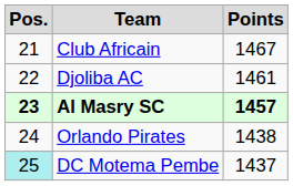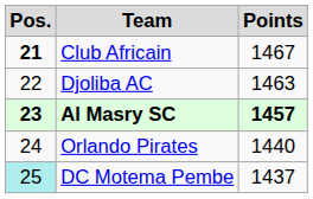 <table class="wikitable" style="text-align: center;">
 <tr>
 <th style="background:#DCDCDC">Pos.</th>
 <th style="background:#DCDCDC">Team</th>
 <th style="background:#DCDCDC">Points</th>
 </tr>
 <tr>
-<td align=center>21</td>
+<td align=center><strong>21</strong></td>
 <td align=left> <a href='#'>Club Africain</a></td>
 <td align=center>1467</td>
 </tr>
 <tr>
 <td align=center>22</td>
 <td align=left> <a href='#'>Djoliba AC</a></td>
-<td align=center>1461</td>
+<td align=center>1463</td>
 </tr>
 <tr style="background:#dfd;">
 <td align=center><strong>23</strong></td>
 <td align=left> <strong>Al Masry SC</strong></td>
 <td align=center><strong>1457</strong></td>
 </tr>
 <tr>
 <td align=center>24</td>
 <td align=left> <a href='#'>Orlando Pirates</a></td>
-<td align=center>1438</td>
+<td align=center>1440</td>
 </tr>
 <tr>
 <td align=center style="background: paleturquoise;">25</td>
 <td align=left> <a href='#'>DC Motema Pembe</a></td>
 <td align=center>1437</td>
 </tr>
 </table>
